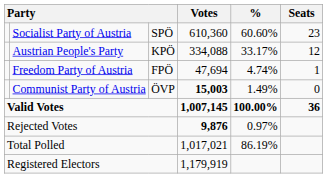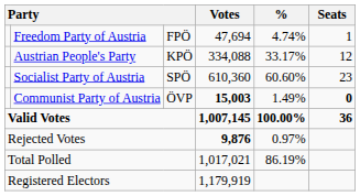 <table class="wikitable" border="1" style="text-align:right;">
 <tr>
 <th style="text-align:left;" colspan=3>Party</th>
 <th align=center width="50">Votes</th>
 <th align=center width="50">%</th>
 <th align=center width="50">Seats</th>
+</tr>
+<tr>
+<td></td>
+<td align=left><a href='#'>Freedom Party of Austria</a></td>
+<td align=left>FPÖ</td>
+<td>47,694</td>
+<td>4.74%</td>
+<td>1</td>
+</tr>
+<tr>
+<td></td>
+<td align=left><a href='#'>Austrian People's Party</a></td>
+<td align=left>KPÖ</td>
+<td>334,088</td>
+<td>33.17%</td>
+<td>12</td>
 </tr>
 <tr>
 <td></td>
 <td align=left><a href='#'>Socialist Party of Austria</a></td>
 <td align=left>SPÖ</td>
 <td>610,360</td>
 <td>60.60%</td>
 <td>23</td>
 </tr>
 <tr>
 <td></td>
-<td align=left><a href='#'>Austrian People's Party</a></td>
-<td align=left>KPÖ</td>
-<td>334,088</td>
-<td>33.17%</td>
-<td>12</td>
-</tr>
-<tr>
-<td></td>
-<td align=left><a href='#'>Freedom Party of Austria</a></td>
-<td align=left>FPÖ</td>
-<td>47,694</td>
-<td>4.74%</td>
-<td>1</td>
-</tr>
-<tr>
-<td></td>
 <td align=left style="white-space: nowrap;"><a href='#'>Communist Party of Austria</a></td>
 <td align=left>ÖVP</td>
 <td><strong>15,003</strong></td>
 <td>1.49%</td>
-<td>0</td>
+<td><strong>0</strong></td>
 </tr>
 <tr style="font-weight:bold">
 <td align=left colspan=3>Valid Votes</td>
 <td>1,007,145</td>
 <td>100.00%</td>
 <td>36</td>
 </tr>
 <tr>
 <td align=left colspan=3>Rejected Votes</td>
 <td><strong>9,876</strong></td>
 <td>0.97%</td>
 <td></td>
 </tr>
 <tr>
 <td align=left colspan=3>Total Polled</td>
 <td>1,017,021</td>
 <td>86.19%</td>
 <td></td>
 </tr>
 <tr>
 <td align=left colspan=3>Registered Electors</td>
 <td>1,179,919</td>
 <td></td>
 <td></td>
 </tr>
 </table>
